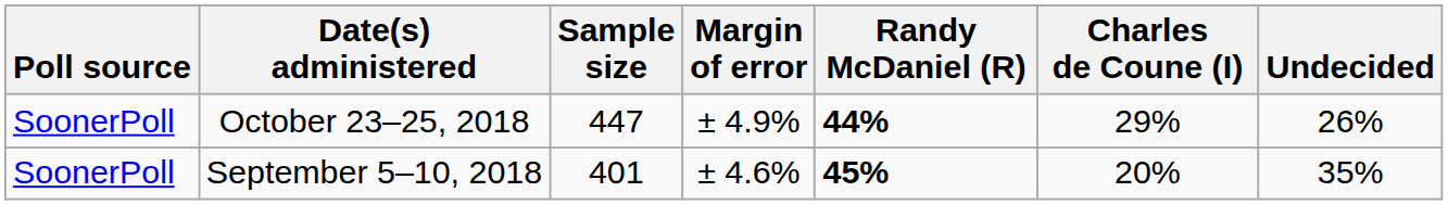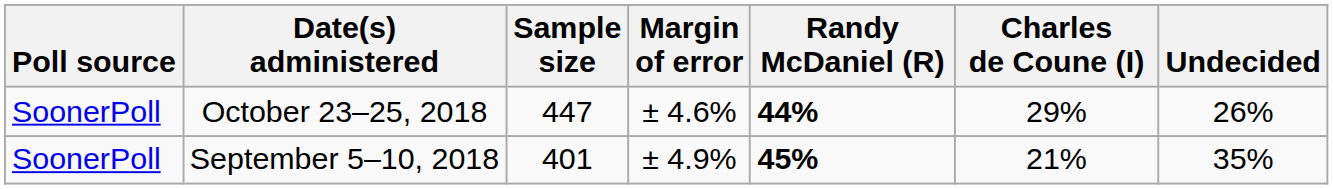 <table class="wikitable">
 <tr valign=bottom>
 <th>Poll source</th>
 <th>Date(s)<br>administered</th>
 <th>Sample<br>size</th>
 <th>Margin<br>of error</th>
 <th style="width:100px;">Randy<br>McDaniel (R)</th>
 <th style="width:100px;">Charles<br>de Coune (I)</th>
 <th>Undecided</th>
 </tr>
 <tr>
 <td><a href='#'>SoonerPoll</a></td>
 <td align=center>October 23–25, 2018</td>
 <td align=center>447</td>
-<td align=center>± 4.9%</td>
+<td align=center>± 4.6%</td>
 <td><strong>44%</strong></td>
 <td align=center>29%</td>
 <td align=center>26%</td>
 </tr>
 <tr>
 <td><a href='#'>SoonerPoll</a></td>
 <td align=center>September 5–10, 2018</td>
 <td align=center>401</td>
-<td align=center>± 4.6%</td>
+<td align=center>± 4.9%</td>
 <td><strong>45%</strong></td>
-<td align=center>20%</td>
+<td align=center>21%</td>
 <td align=center>35%</td>
 </tr>
 </table>
